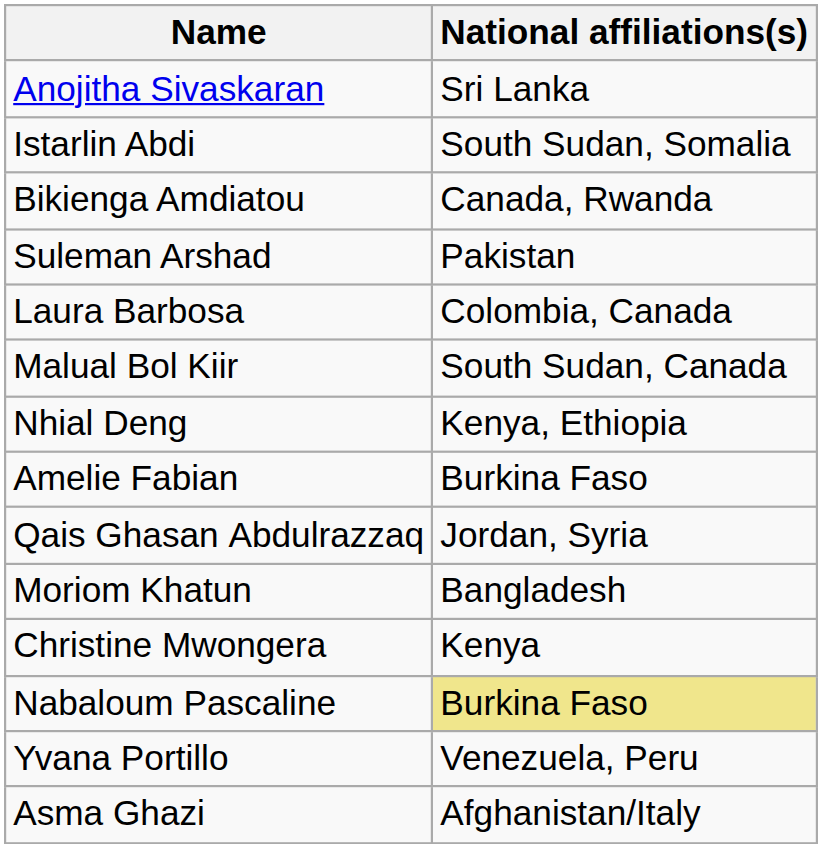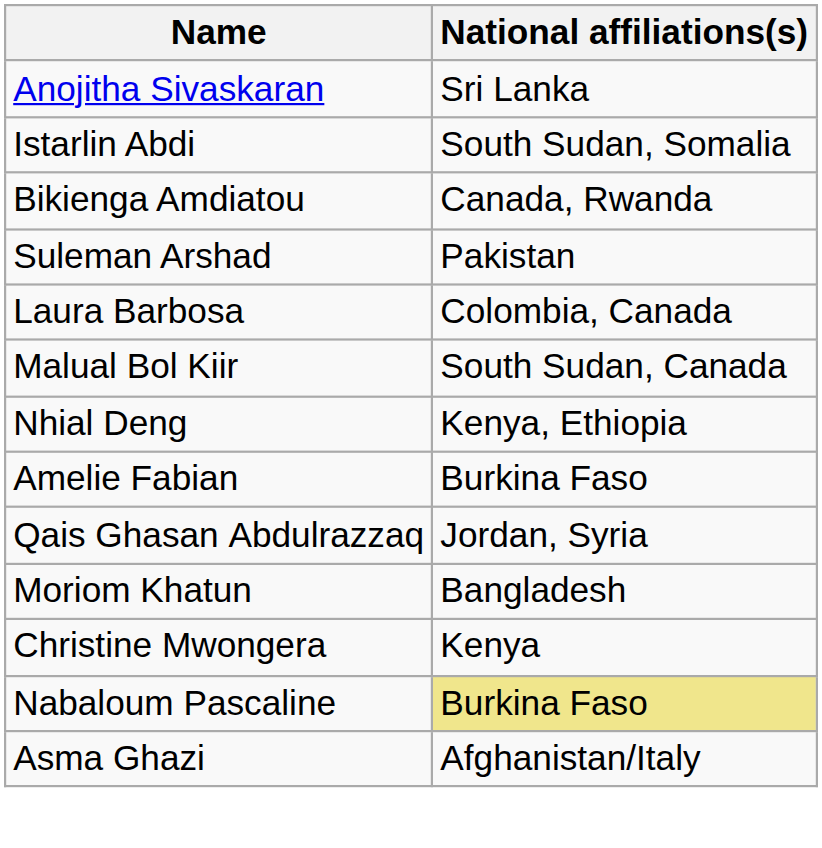 <table class="wikitable">
 <tr>
 <th>Name</th>
 <th>National affiliations(s)</th>
 </tr>
 <tr>
 <td><a href='#'>Anojitha Sivaskaran</a></td>
 <td>Sri Lanka</td>
 </tr>
 <tr>
 <td>Istarlin Abdi</td>
 <td>South Sudan, Somalia</td>
 </tr>
 <tr>
 <td>Bikienga Amdiatou</td>
 <td>Canada, Rwanda</td>
 </tr>
 <tr>
 <td>Suleman Arshad</td>
 <td>Pakistan</td>
 </tr>
 <tr>
 <td>Laura Barbosa</td>
 <td>Colombia, Canada</td>
 </tr>
 <tr>
 <td>Malual Bol Kiir</td>
 <td>South Sudan, Canada</td>
 </tr>
 <tr>
 <td>Nhial Deng</td>
 <td>Kenya, Ethiopia</td>
 </tr>
 <tr>
 <td>Amelie Fabian</td>
 <td>Burkina Faso</td>
 </tr>
 <tr>
 <td>Qais Ghasan Abdulrazzaq</td>
 <td>Jordan, Syria</td>
 </tr>
 <tr>
 <td>Moriom Khatun</td>
 <td>Bangladesh</td>
 </tr>
 <tr>
 <td>Christine Mwongera</td>
 <td>Kenya  </td>
 </tr>
 <tr>
 <td>Nabaloum Pascaline</td>
 <td style="background: khaki;">Burkina Faso</td>
 </tr>
 <tr>
-<td>Yvana Portillo</td>
-<td>Venezuela, Peru</td>
-</tr>
-<tr>
 <td>Asma Ghazi</td>
 <td>Afghanistan/Italy</td>
 </tr>
 </table>
